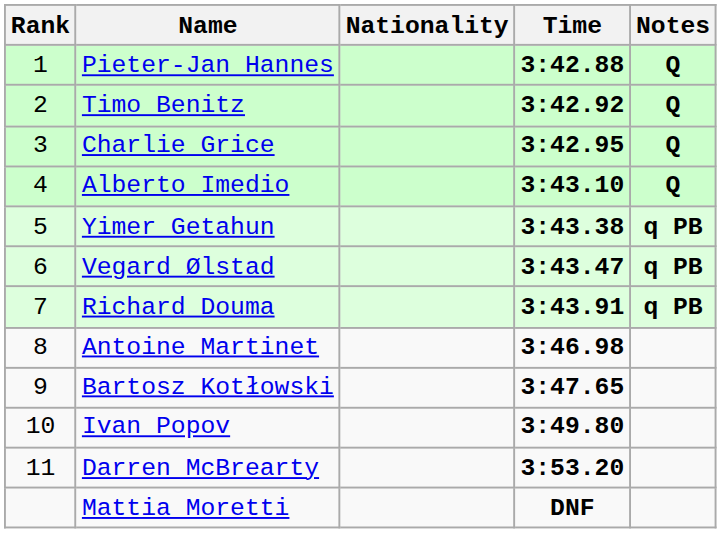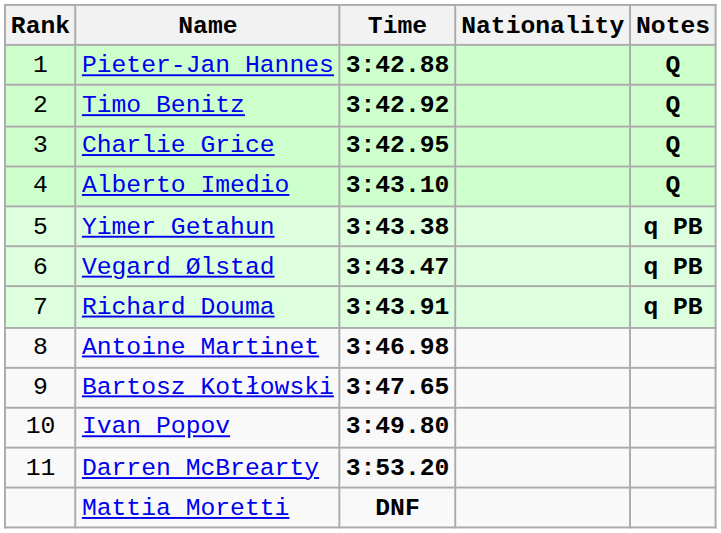 <table class="wikitable sortable" style="text-align:center">
 <tr>
 <th>Rank</th>
 <th>Name</th>
+<th>Time</th>
 <th>Nationality</th>
-<th>Time</th>
 <th>Notes</th>
 </tr>
 <tr bgcolor=ccffcc>
 <td>1</td>
 <td align=left><a href='#'>Pieter-Jan Hannes</a></td>
+<td><strong>3:42.88</strong></td>
 <td align=left></td>
-<td><strong>3:42.88</strong></td>
 <td><strong>Q</strong></td>
 </tr>
 <tr bgcolor=ccffcc>
 <td>2</td>
 <td align=left><a href='#'>Timo Benitz</a></td>
+<td><strong>3:42.92</strong></td>
 <td align=left></td>
-<td><strong>3:42.92</strong></td>
 <td><strong>Q</strong></td>
 </tr>
 <tr bgcolor=ccffcc>
 <td>3</td>
 <td align=left><a href='#'>Charlie Grice</a></td>
+<td><strong>3:42.95</strong></td>
 <td align=left></td>
-<td><strong>3:42.95</strong></td>
 <td><strong>Q</strong></td>
 </tr>
 <tr bgcolor=ccffcc>
 <td>4</td>
 <td align=left><a href='#'>Alberto Imedio</a></td>
+<td><strong>3:43.10</strong></td>
 <td align=left></td>
-<td><strong>3:43.10</strong></td>
 <td><strong>Q</strong></td>
 </tr>
 <tr bgcolor=ddffdd>
 <td>5</td>
 <td align=left><a href='#'>Yimer Getahun</a></td>
+<td><strong>3:43.38</strong></td>
 <td align=left></td>
-<td><strong>3:43.38</strong></td>
 <td><strong>q PB</strong></td>
 </tr>
 <tr bgcolor=ddffdd>
 <td>6</td>
 <td align=left><a href='#'>Vegard Ølstad</a></td>
+<td><strong>3:43.47</strong></td>
 <td align=left></td>
-<td><strong>3:43.47</strong></td>
 <td><strong>q PB</strong></td>
 </tr>
 <tr bgcolor=ddffdd>
 <td>7</td>
 <td align=left><a href='#'>Richard Douma</a></td>
+<td><strong>3:43.91</strong></td>
 <td align=left></td>
-<td><strong>3:43.91</strong></td>
 <td><strong>q PB</strong></td>
 </tr>
 <tr>
 <td>8</td>
 <td align=left><a href='#'>Antoine Martinet</a></td>
+<td><strong>3:46.98</strong></td>
 <td align=left></td>
-<td><strong>3:46.98</strong></td>
 <td></td>
 </tr>
 <tr>
 <td>9</td>
 <td align=left><a href='#'>Bartosz Kotłowski</a></td>
+<td><strong>3:47.65</strong></td>
 <td align=left></td>
-<td><strong>3:47.65</strong></td>
 <td></td>
 </tr>
 <tr>
 <td>10</td>
 <td align=left><a href='#'>Ivan Popov</a></td>
+<td><strong>3:49.80</strong></td>
 <td align=left></td>
-<td><strong>3:49.80</strong></td>
 <td></td>
 </tr>
 <tr>
 <td>11</td>
 <td align=left><a href='#'>Darren McBrearty</a></td>
+<td><strong>3:53.20</strong></td>
 <td align=left></td>
-<td><strong>3:53.20</strong></td>
 <td></td>
 </tr>
 <tr>
 <td></td>
 <td align=left><a href='#'>Mattia Moretti</a></td>
+<td><strong>DNF</strong></td>
 <td align=left></td>
-<td><strong>DNF</strong></td>
 <td></td>
 </tr>
 </table>
